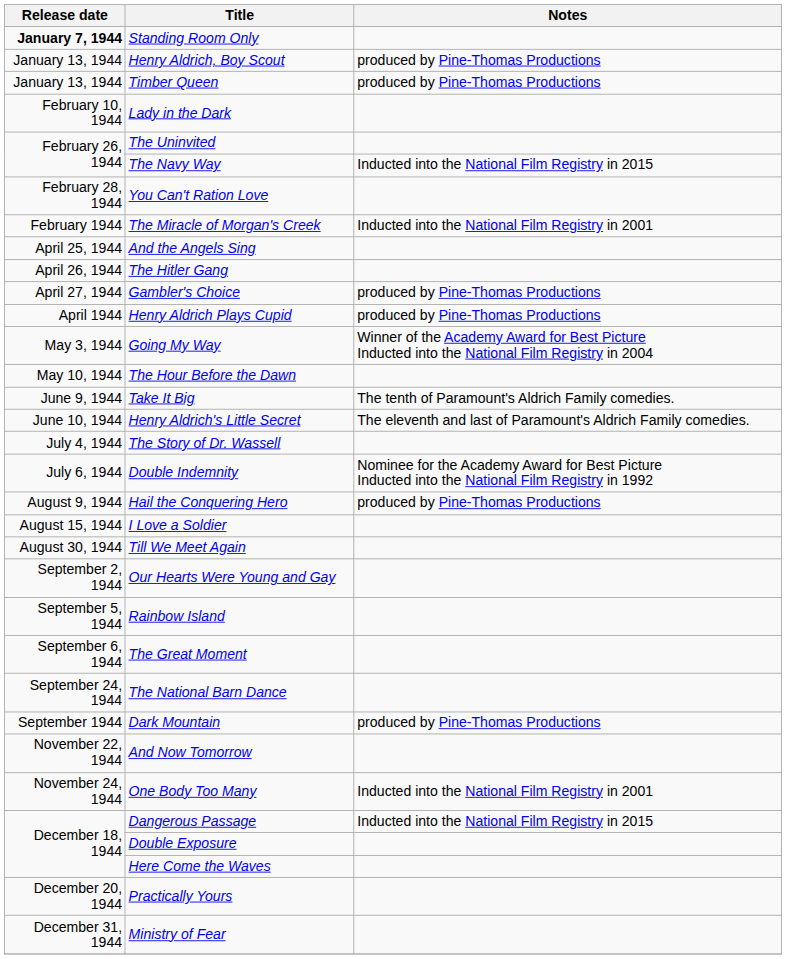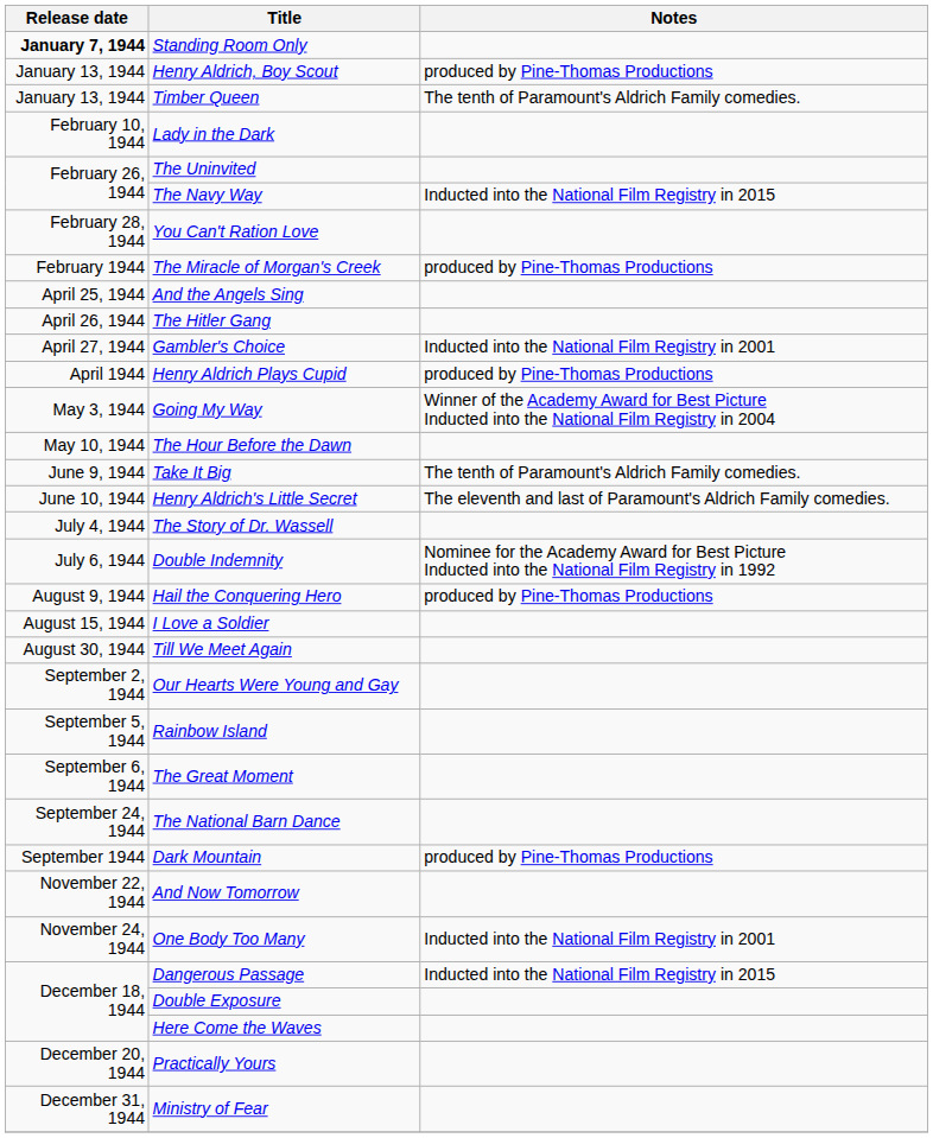 <table class="wikitable sortable" style="width:100%;">
 <tr>
 <th scope="col" style="width:130px;">Release date</th>
 <th>Title</th>
 <th>Notes</th>
 </tr>
 <tr>
 <td style="text-align:right;"><strong>January 7, 1944</strong></td>
 <td><em><a href='#'>Standing Room Only</a></em></td>
 <td></td>
 </tr>
 <tr>
 <td style="text-align:right;">January 13, 1944</td>
 <td><em><a href='#'>Henry Aldrich, Boy Scout</a></em></td>
 <td>produced by <a href='#'>Pine-Thomas Productions</a></td>
 </tr>
 <tr>
 <td style="text-align:right;">January 13, 1944</td>
 <td><em><a href='#'>Timber Queen</a></em></td>
-<td>produced by <a href='#'>Pine-Thomas Productions</a></td>
+<td>The tenth of Paramount's Aldrich Family comedies.</td>
 </tr>
 <tr>
 <td style="text-align:right;">February 10, 1944</td>
 <td><em><a href='#'>Lady in the Dark</a></em></td>
 <td></td>
 </tr>
 <tr>
 <td style="text-align:right;" rowspan="2">February 26, 1944</td>
 <td><em><a href='#'>The Uninvited</a></em></td>
 <td></td>
 </tr>
 <tr>
 <td><em><a href='#'>The Navy Way</a></em></td>
 <td>Inducted into the <a href='#'>National Film Registry</a> in 2015</td>
 </tr>
 <tr>
 <td style="text-align:right;">February 28, 1944</td>
 <td><em><a href='#'>You Can't Ration Love</a></em></td>
 <td></td>
 </tr>
 <tr>
 <td style="text-align:right;">February 1944</td>
 <td><em><a href='#'>The Miracle of Morgan's Creek</a></em></td>
-<td>Inducted into the <a href='#'>National Film Registry</a> in 2001</td>
+<td>produced by <a href='#'>Pine-Thomas Productions</a></td>
 </tr>
 <tr>
 <td style="text-align:right;">April 25, 1944</td>
 <td><em><a href='#'>And the Angels Sing</a></em></td>
 <td></td>
 </tr>
 <tr>
 <td style="text-align:right;">April 26, 1944</td>
 <td><em><a href='#'>The Hitler Gang</a></em></td>
 <td></td>
 </tr>
 <tr>
 <td style="text-align:right;">April 27, 1944</td>
 <td><em><a href='#'>Gambler's Choice</a></em></td>
-<td>produced by <a href='#'>Pine-Thomas Productions</a></td>
+<td>Inducted into the <a href='#'>National Film Registry</a> in 2001</td>
 </tr>
 <tr>
 <td style="text-align:right;">April 1944</td>
 <td><em><a href='#'>Henry Aldrich Plays Cupid</a></em></td>
 <td>produced by <a href='#'>Pine-Thomas Productions</a></td>
 </tr>
 <tr>
 <td style="text-align:right;">May 3, 1944</td>
 <td><em><a href='#'>Going My Way</a></em></td>
 <td>Winner of the <a href='#'>Academy Award for Best Picture</a><br>Inducted into the <a href='#'>National Film Registry</a> in 2004</td>
 </tr>
 <tr>
 <td style="text-align:right;">May 10, 1944</td>
 <td><em><a href='#'>The Hour Before the Dawn</a></em></td>
 <td></td>
 </tr>
 <tr>
 <td style="text-align:right;">June 9, 1944</td>
 <td><em><a href='#'>Take It Big</a></em></td>
 <td>The tenth of Paramount's Aldrich Family comedies.</td>
 </tr>
 <tr>
 <td style="text-align:right;">June 10, 1944</td>
 <td><em><a href='#'>Henry Aldrich's Little Secret</a></em></td>
 <td>The eleventh and last of Paramount's Aldrich Family comedies.</td>
 </tr>
 <tr>
 <td style="text-align:right;">July 4, 1944</td>
 <td><em><a href='#'>The Story of Dr. Wassell</a></em></td>
 <td></td>
 </tr>
 <tr>
 <td style="text-align:right;">July 6, 1944</td>
 <td><em><a href='#'>Double Indemnity</a></em></td>
 <td>Nominee for the Academy Award for Best Picture<br>Inducted into the <a href='#'>National Film Registry</a> in 1992</td>
 </tr>
 <tr>
 <td style="text-align:right;">August 9, 1944</td>
 <td><em><a href='#'>Hail the Conquering Hero</a></em></td>
 <td>produced by <a href='#'>Pine-Thomas Productions</a></td>
 </tr>
 <tr>
 <td style="text-align:right;">August 15, 1944</td>
 <td><em><a href='#'>I Love a Soldier</a></em></td>
 <td></td>
 </tr>
 <tr>
 <td style="text-align:right;">August 30, 1944</td>
 <td><em><a href='#'>Till We Meet Again</a></em></td>
 <td></td>
 </tr>
 <tr>
 <td style="text-align:right;">September 2, 1944</td>
 <td><em><a href='#'>Our Hearts Were Young and Gay</a></em></td>
 <td></td>
 </tr>
 <tr>
 <td style="text-align:right;">September 5, 1944</td>
 <td><em><a href='#'>Rainbow Island</a></em></td>
 <td></td>
 </tr>
 <tr>
 <td style="text-align:right;">September 6, 1944</td>
 <td><em><a href='#'>The Great Moment</a></em></td>
 <td></td>
 </tr>
 <tr>
 <td style="text-align:right;">September 24, 1944</td>
 <td><em><a href='#'>The National Barn Dance</a></em></td>
 <td></td>
 </tr>
 <tr>
 <td style="text-align:right;">September 1944</td>
 <td><em><a href='#'>Dark Mountain</a></em></td>
 <td>produced by <a href='#'>Pine-Thomas Productions</a></td>
 </tr>
 <tr>
 <td style="text-align:right;">November 22, 1944</td>
 <td><em><a href='#'>And Now Tomorrow</a></em></td>
 <td></td>
 </tr>
 <tr>
 <td style="text-align:right;">November 24, 1944</td>
 <td><em><a href='#'>One Body Too Many</a></em></td>
 <td>Inducted into the <a href='#'>National Film Registry</a> in 2001</td>
 </tr>
 <tr>
 <td style="text-align:right;" rowspan="3">December 18, 1944</td>
 <td><em><a href='#'>Dangerous Passage</a></em></td>
 <td>Inducted into the <a href='#'>National Film Registry</a> in 2015</td>
 </tr>
 <tr>
 <td><em><a href='#'>Double Exposure</a></em></td>
 <td></td>
 </tr>
 <tr>
 <td><em><a href='#'>Here Come the Waves</a></em></td>
 <td></td>
 </tr>
 <tr>
 <td style="text-align:right;">December 20, 1944</td>
 <td><em><a href='#'>Practically Yours</a></em></td>
 <td></td>
 </tr>
 <tr>
 <td style="text-align:right;">December 31, 1944</td>
 <td><em><a href='#'>Ministry of Fear</a></em></td>
 <td></td>
 </tr>
 <tr>
 </tr>
 </table>
